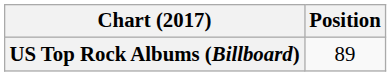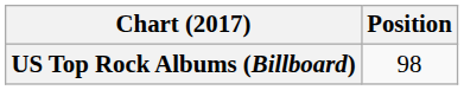 <table class="wikitable sortable plainrowheaders" style="text-align:center;">
 <tr>
 <th scope="col">Chart (2017)</th>
 <th scope="col">Position</th>
 </tr>
 <tr>
 <th scope="row">US Top Rock Albums (<em>Billboard</em>)</th>
-<td style="text-align:center;">89</td>
+<td style="text-align:center;">98</td>
 </tr>
 </table>
